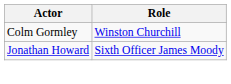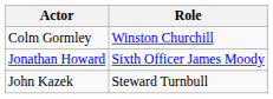 <table class="wikitable">
 <tr>
 <th>Actor</th>
 <th>Role</th>
 </tr>
 <tr>
 <td>Colm Gormley</td>
 <td><a href='#'>Winston Churchill</a></td>
 </tr>
 <tr>
 <td><a href='#'>Jonathan Howard</a></td>
 <td><a href='#'>Sixth Officer James Moody</a></td>
 </tr>
+<tr>
+<td>John Kazek</td>
+<td>Steward Turnbull</td>
+</tr>
 </table>
